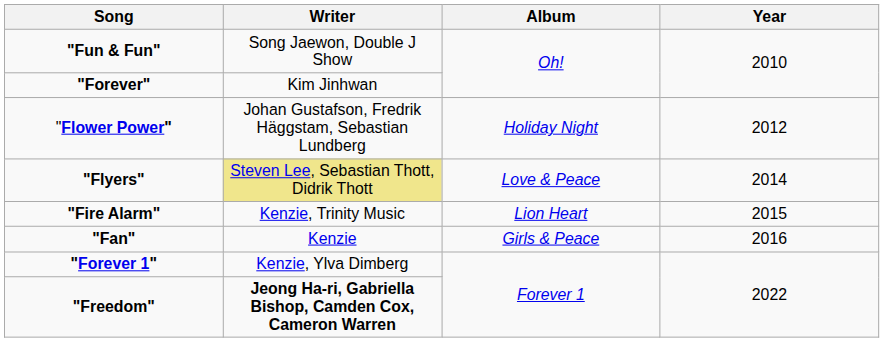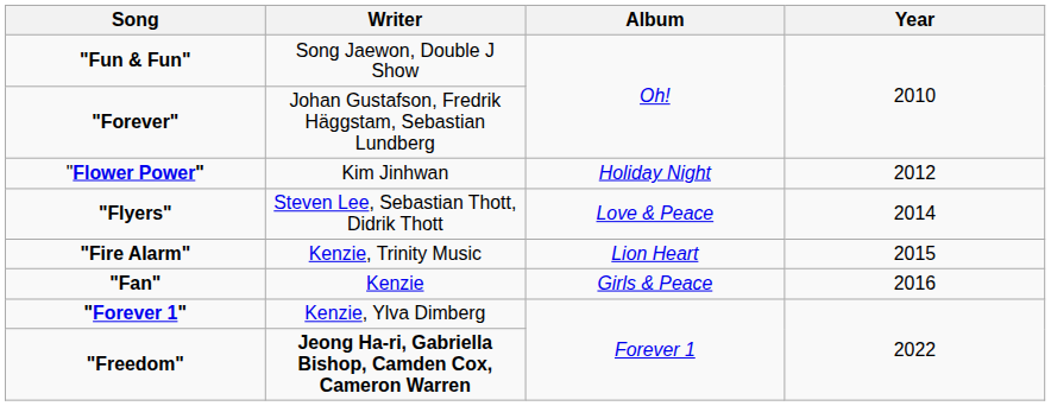 <table class="wikitable" style="text-align:center; width:100%">
 <tr>
 <th style="width:25%">Song</th>
 <th style="width:25%">Writer</th>
 <th style="width:25%">Album</th>
 <th style="width:25%">Year</th>
 </tr>
 <tr>
 <td><strong>"Fun & Fun"</strong></td>
 <td>Song Jaewon, Double J Show</td>
 <td rowspan="2"><em><a href='#'>Oh!</a></em></td>
 <td rowspan="2">2010</td>
 </tr>
 <tr>
 <td><strong>"Forever"</strong></td>
-<td>Kim Jinhwan</td>
+<td>Johan Gustafson, Fredrik Häggstam, Sebastian Lundberg</td>
 </tr>
 <tr>
 <td>"<strong><a href='#'>Flower Power</a>"</strong></td>
-<td>Johan Gustafson, Fredrik Häggstam, Sebastian Lundberg</td>
+<td>Kim Jinhwan</td>
 <td><em><a href='#'>Holiday Night</a></em></td>
 <td>2012</td>
 </tr>
 <tr>
 <td><strong>"Flyers"</strong></td>
-<td style="background: khaki;"><a href='#'>Steven Lee</a>, Sebastian Thott, Didrik Thott</td>
+<td><a href='#'>Steven Lee</a>, Sebastian Thott, Didrik Thott</td>
 <td><em><a href='#'>Love & Peace</a></em></td>
 <td>2014</td>
 </tr>
 <tr>
 <td><strong>"Fire Alarm"</strong></td>
 <td><a href='#'>Kenzie</a>, Trinity Music</td>
 <td><em><a href='#'>Lion Heart</a></em></td>
 <td>2015</td>
 </tr>
 <tr>
 <td><strong>"Fan"</strong></td>
 <td><a href='#'>Kenzie</a></td>
 <td><em><a href='#'>Girls & Peace</a></em></td>
 <td>2016</td>
 </tr>
 <tr>
 <td><strong>"<a href='#'>Forever 1</a>"</strong></td>
 <td><a href='#'>Kenzie</a>, Ylva Dimberg</td>
 <td rowspan="2"><em><a href='#'>Forever 1</a></em></td>
 <td rowspan="2">2022</td>
 </tr>
 <tr>
 <td><strong>"Freedom"</strong></td>
 <td><strong>Jeong Ha-ri, Gabriella Bishop, Camden Cox, Cameron Warren</strong></td>
 </tr>
 </table>
